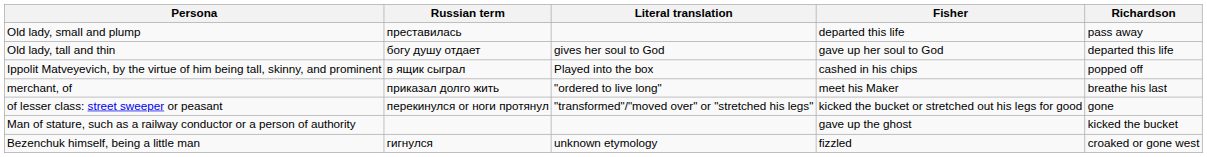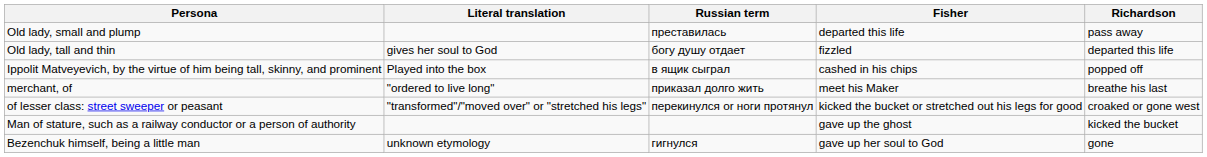 <table class="wikitable sortable" border="1">
 <tr>
 <th>Persona</th>
+<th>Literal translation</th>
 <th>Russian term</th>
-<th>Literal translation</th>
 <th>Fisher</th>
 <th>Richardson</th>
 </tr>
 <tr>
 <td>Old lady, small and plump</td>
+<td></td>
 <td>преставилась</td>
-<td></td>
 <td>departed this life</td>
 <td>pass away</td>
 </tr>
 <tr>
 <td>Old lady, tall and thin</td>
+<td>gives her soul to God</td>
 <td>богу душу отдает</td>
-<td>gives her soul to God</td>
-<td>gave up her soul to God</td>
+<td>fizzled</td>
 <td>departed this life</td>
 </tr>
 <tr>
 <td>Ippolit Matveyevich, by the virtue of him being tall, skinny, and prominent</td>
+<td>Played into the box</td>
 <td>в ящик сыграл</td>
-<td>Played into the box</td>
 <td>cashed in his chips</td>
 <td>popped off</td>
 </tr>
 <tr>
 <td>merchant, of </td>
+<td>"ordered to live long"</td>
 <td>приказал долго жить</td>
-<td>"ordered to live long"</td>
 <td>meet his Maker</td>
 <td>breathe his last</td>
 </tr>
 <tr>
 <td>of lesser class: <a href='#'>street sweeper</a> or peasant</td>
+<td>"transformed"/"moved over" or "stretched his legs"</td>
 <td>перекинулся or ноги протянул</td>
-<td>"transformed"/"moved over" or "stretched his legs"</td>
 <td>kicked the bucket or stretched out his legs for good</td>
-<td>gone</td>
+<td>croaked or gone west</td>
 </tr>
 <tr>
 <td>Man of stature, such as a railway conductor or a person of authority</td>
 <td></td>
 <td></td>
 <td>gave up the ghost</td>
 <td>kicked the bucket</td>
 </tr>
 <tr>
 <td>Bezenchuk himself, being a little man</td>
+<td>unknown etymology</td>
 <td>гигнулся</td>
-<td>unknown etymology</td>
-<td>fizzled</td>
-<td>croaked or gone west</td>
+<td>gave up her soul to God</td>
+<td>gone</td>
 </tr>
 </table>
